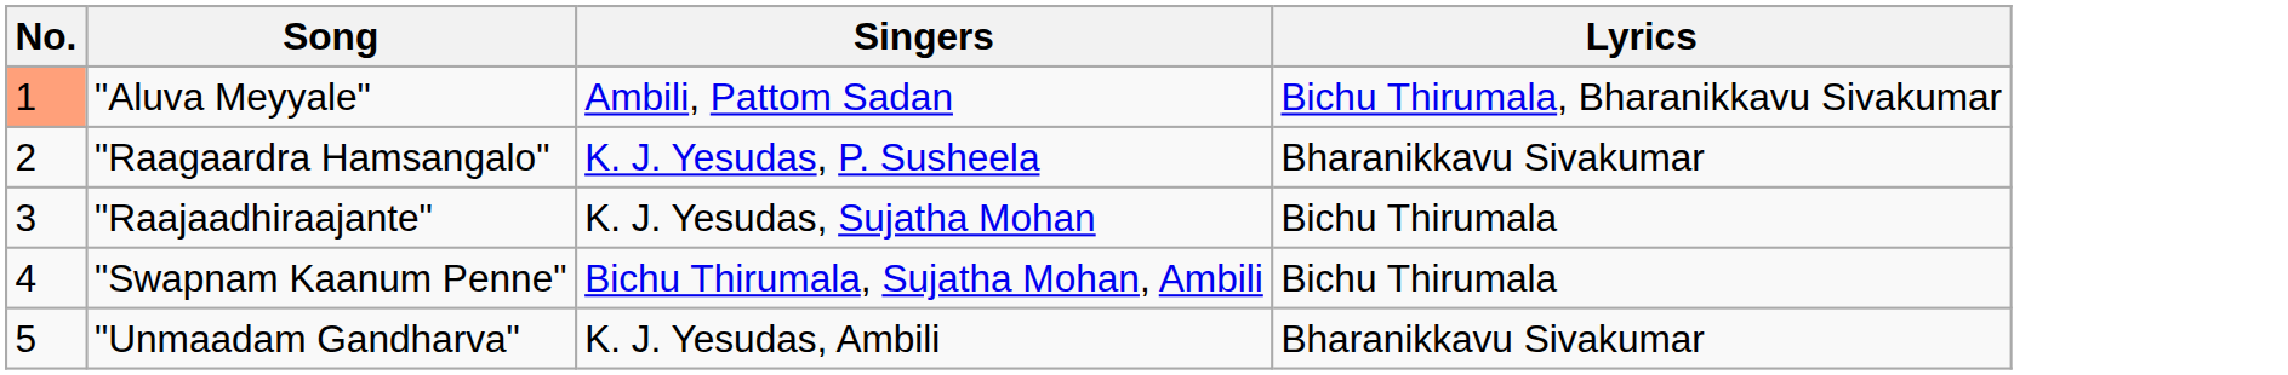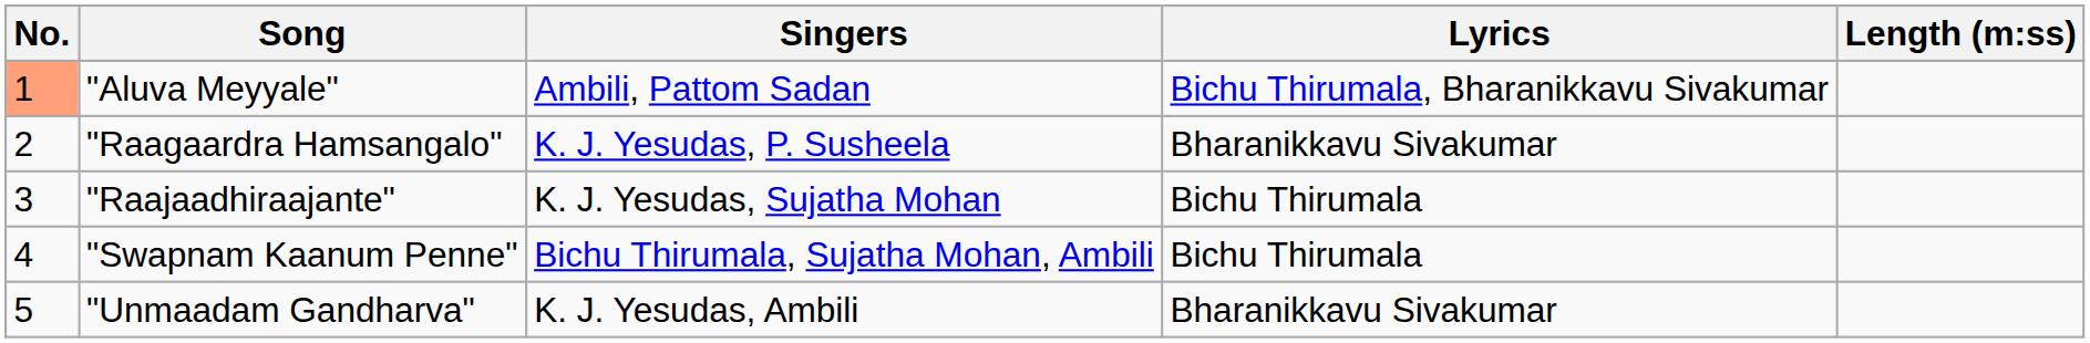 <table class="wikitable" style="font-size:95%;">
 <tr>
 <th>No.</th>
 <th>Song</th>
 <th>Singers</th>
 <th>Lyrics</th>
+<th>Length (m:ss)</th>
 </tr>
 <tr>
 <td style="background: lightsalmon;">1</td>
 <td>"Aluva Meyyale"</td>
 <td><a href='#'>Ambili</a>, <a href='#'>Pattom Sadan</a></td>
 <td><a href='#'>Bichu Thirumala</a>, Bharanikkavu Sivakumar</td>
+<td></td>
 </tr>
 <tr>
 <td>2</td>
 <td>"Raagaardra Hamsangalo"</td>
 <td><a href='#'>K. J. Yesudas</a>, <a href='#'>P. Susheela</a></td>
 <td>Bharanikkavu Sivakumar</td>
+<td></td>
 </tr>
 <tr>
 <td>3</td>
 <td>"Raajaadhiraajante"</td>
 <td>K. J. Yesudas, <a href='#'>Sujatha Mohan</a></td>
 <td>Bichu Thirumala</td>
+<td></td>
 </tr>
 <tr>
 <td>4</td>
 <td>"Swapnam Kaanum Penne"</td>
 <td><a href='#'>Bichu Thirumala</a>, <a href='#'>Sujatha Mohan</a>, <a href='#'>Ambili</a></td>
 <td>Bichu Thirumala</td>
+<td></td>
 </tr>
 <tr>
 <td>5</td>
 <td>"Unmaadam Gandharva"</td>
 <td>K. J. Yesudas, Ambili</td>
 <td>Bharanikkavu Sivakumar</td>
+<td></td>
 </tr>
 </table>
